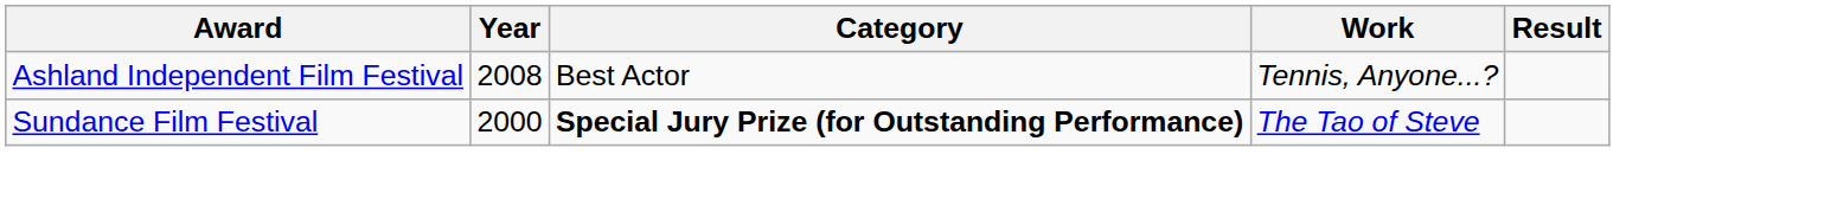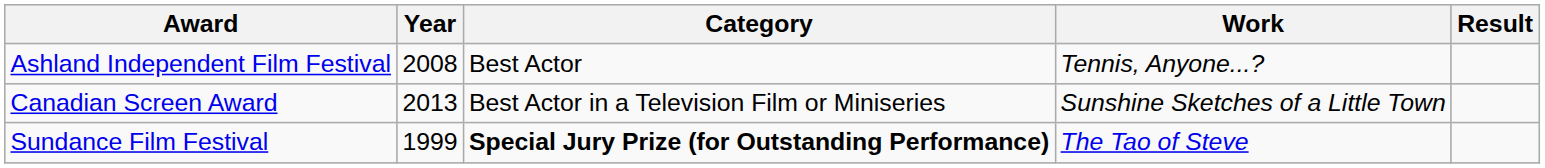 <table class="wikitable sortable">
 <tr>
 <th>Award</th>
 <th>Year</th>
 <th>Category</th>
 <th class="unsortable">Work</th>
 <th>Result</th>
 </tr>
 <tr>
 <td><a href='#'>Ashland Independent Film Festival</a></td>
 <td>2008</td>
 <td>Best Actor</td>
 <td><em>Tennis, Anyone...?</em></td>
 <td></td>
 </tr>
 <tr>
+<td><a href='#'>Canadian Screen Award</a></td>
+<td>2013</td>
+<td>Best Actor in a Television Film or Miniseries</td>
+<td><em>Sunshine Sketches of a Little Town</em></td>
+<td></td>
+</tr>
+<tr>
 <td><a href='#'>Sundance Film Festival</a></td>
-<td>2000</td>
+<td>1999</td>
 <td><strong>Special Jury Prize (for Outstanding Performance)</strong></td>
 <td><em><a href='#'>The Tao of Steve</a></em></td>
 <td></td>
 </tr>
 </table>
